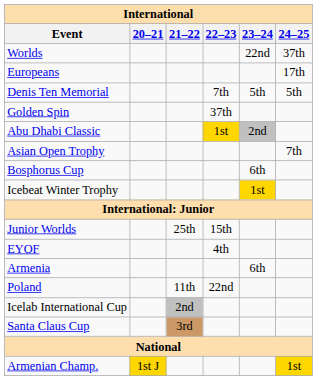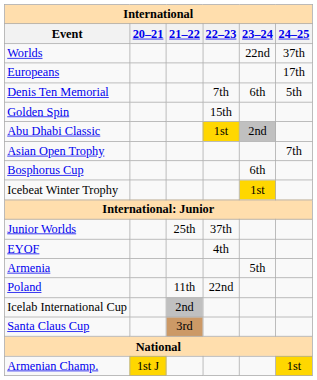 <table class="wikitable" style="text-align:center">
 <tr>
 <th colspan="9" style="background:#ffdead; text-align:center;">International</th>
 </tr>
 <tr>
 <th>Event</th>
 <th><a href='#'>20–21</a></th>
 <th><a href='#'>21–22</a></th>
 <th><a href='#'>22–23</a></th>
 <th><a href='#'>23–24</a></th>
 <th><a href='#'>24–25</a></th>
 </tr>
 <tr>
 <td align=left><a href='#'>Worlds</a></td>
 <td></td>
 <td></td>
 <td></td>
 <td>22nd</td>
 <td>37th</td>
 </tr>
 <tr>
 <td align=left><a href='#'>Europeans</a></td>
 <td></td>
 <td></td>
 <td></td>
 <td></td>
 <td>17th</td>
 </tr>
 <tr>
 <td align=left> <a href='#'>Denis Ten Memorial</a></td>
 <td></td>
 <td></td>
 <td>7th</td>
-<td>5th</td>
+<td>6th</td>
 <td>5th</td>
 </tr>
 <tr>
 <td align=left> <a href='#'>Golden Spin</a></td>
 <td></td>
 <td></td>
-<td>37th</td>
+<td>15th</td>
 <td></td>
 <td></td>
 </tr>
 <tr>
 <td align=left><a href='#'>Abu Dhabi Classic</a></td>
 <td></td>
 <td></td>
 <td bgcolor=gold>1st</td>
 <td bgcolor=silver>2nd</td>
 <td></td>
 </tr>
 <tr>
 <td align=left><a href='#'>Asian Open Trophy</a></td>
 <td></td>
 <td></td>
 <td></td>
 <td></td>
 <td>7th</td>
 </tr>
 <tr>
 <td align=left><a href='#'>Bosphorus Cup</a></td>
 <td></td>
 <td></td>
 <td></td>
 <td>6th</td>
 <td></td>
 </tr>
 <tr>
 <td align=left>Icebeat Winter Trophy</td>
 <td></td>
 <td></td>
 <td></td>
 <td bgcolor=gold>1st</td>
 <td></td>
 </tr>
 <tr>
 <th colspan="9" style="background:#ffdead; text-align:center;">International: Junior</th>
 </tr>
 <tr>
 <td align=left><a href='#'>Junior Worlds</a></td>
 <td></td>
 <td>25th</td>
-<td>15th</td>
+<td>37th</td>
 <td></td>
 <td></td>
 </tr>
 <tr>
 <td align=left><a href='#'>EYOF</a></td>
 <td></td>
 <td></td>
 <td>4th</td>
 <td></td>
 <td></td>
 </tr>
 <tr>
 <td align=left> <a href='#'>Armenia</a></td>
 <td></td>
 <td></td>
 <td></td>
-<td>6th</td>
+<td>5th</td>
 <td></td>
 </tr>
 <tr>
 <td align=left> <a href='#'>Poland</a></td>
 <td></td>
 <td>11th</td>
 <td>22nd</td>
 <td></td>
 <td></td>
 </tr>
 <tr>
 <td align=left>Icelab International Cup</td>
 <td></td>
 <td bgcolor=silver>2nd</td>
 <td></td>
 <td></td>
 <td></td>
 </tr>
 <tr>
 <td align=left><a href='#'>Santa Claus Cup</a></td>
 <td></td>
 <td bgcolor=cc9966>3rd</td>
 <td></td>
 <td></td>
 <td></td>
 </tr>
 <tr>
 <th colspan="9" style="background:#ffdead; text-align:center;">National</th>
 </tr>
 <tr>
 <td align=left><a href='#'>Armenian Champ.</a></td>
 <td bgcolor=gold>1st J</td>
 <td></td>
 <td></td>
 <td></td>
 <td bgcolor=gold>1st</td>
 </tr>
 </table>
